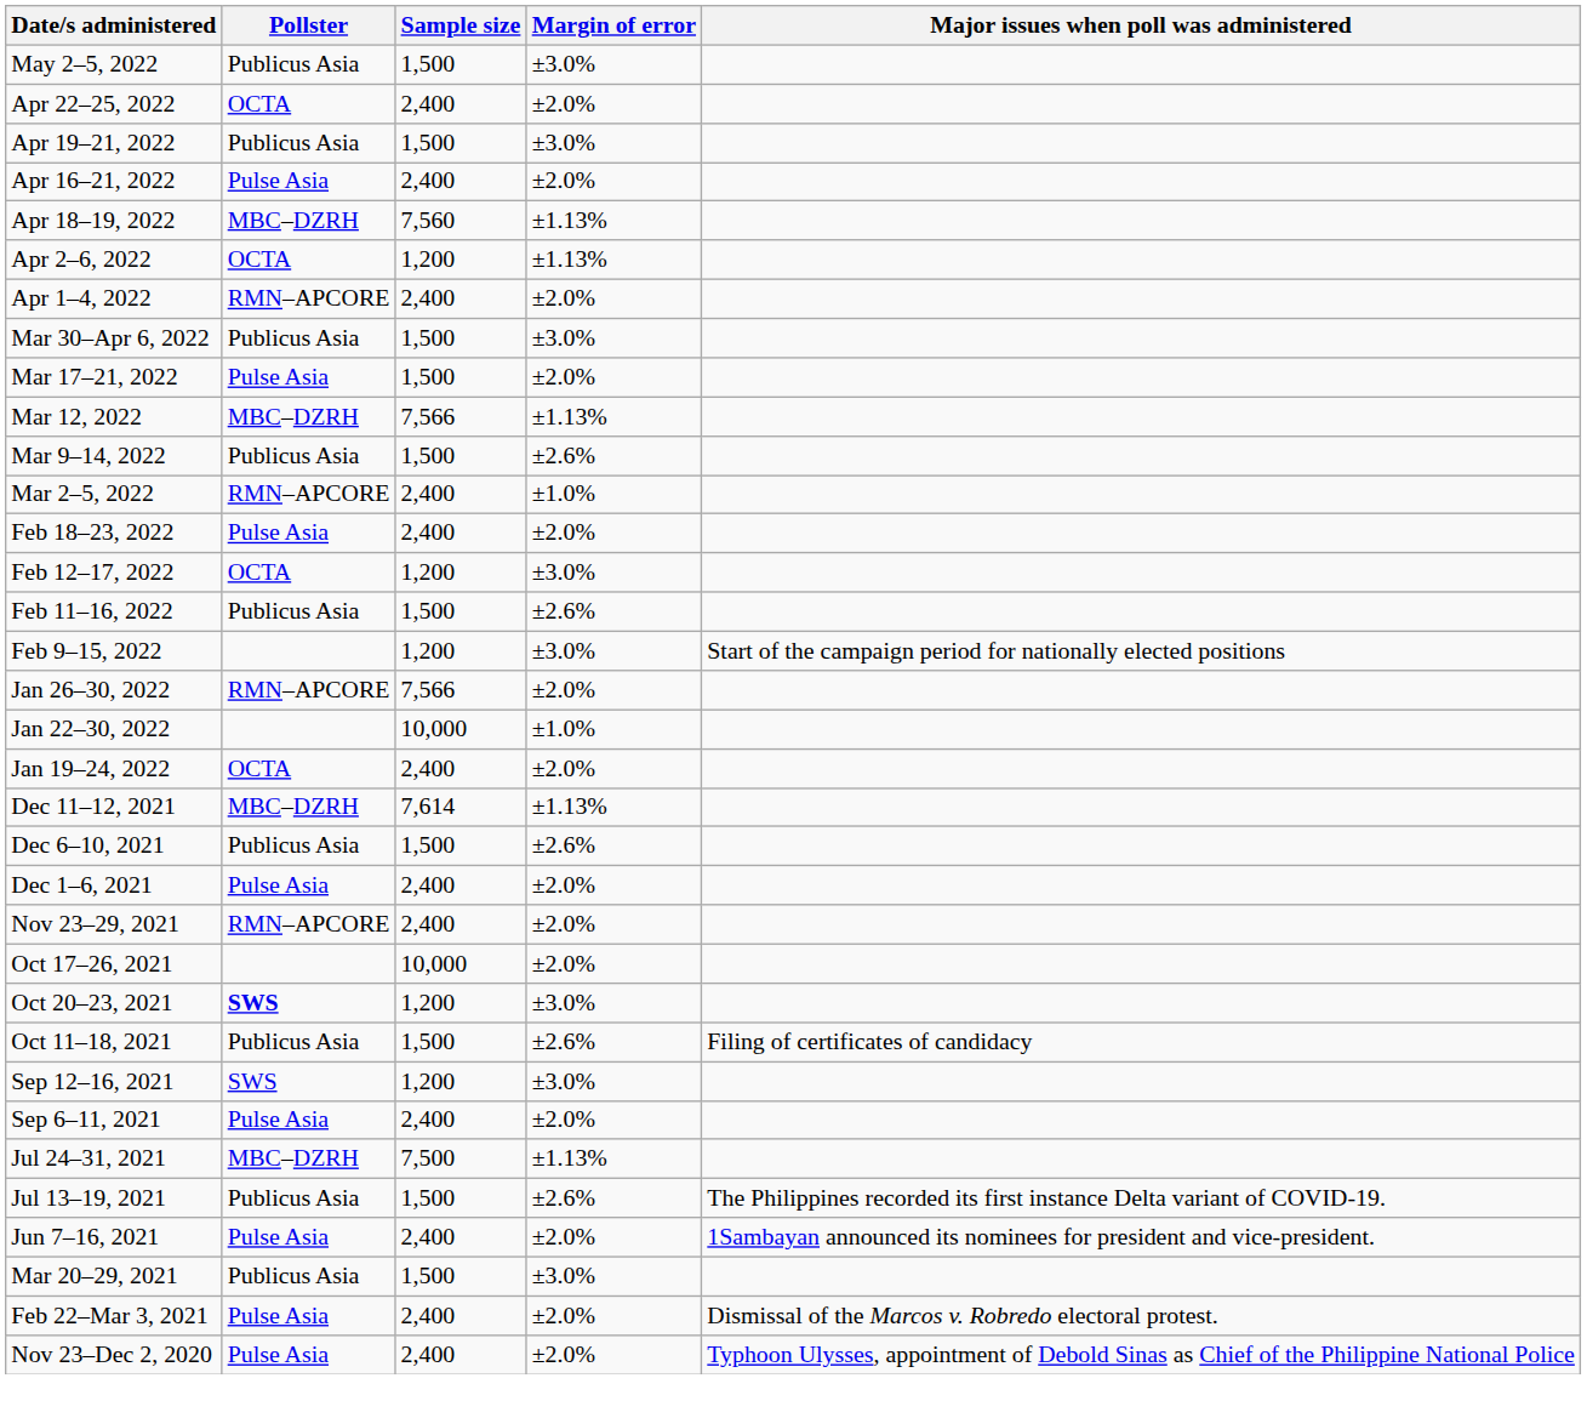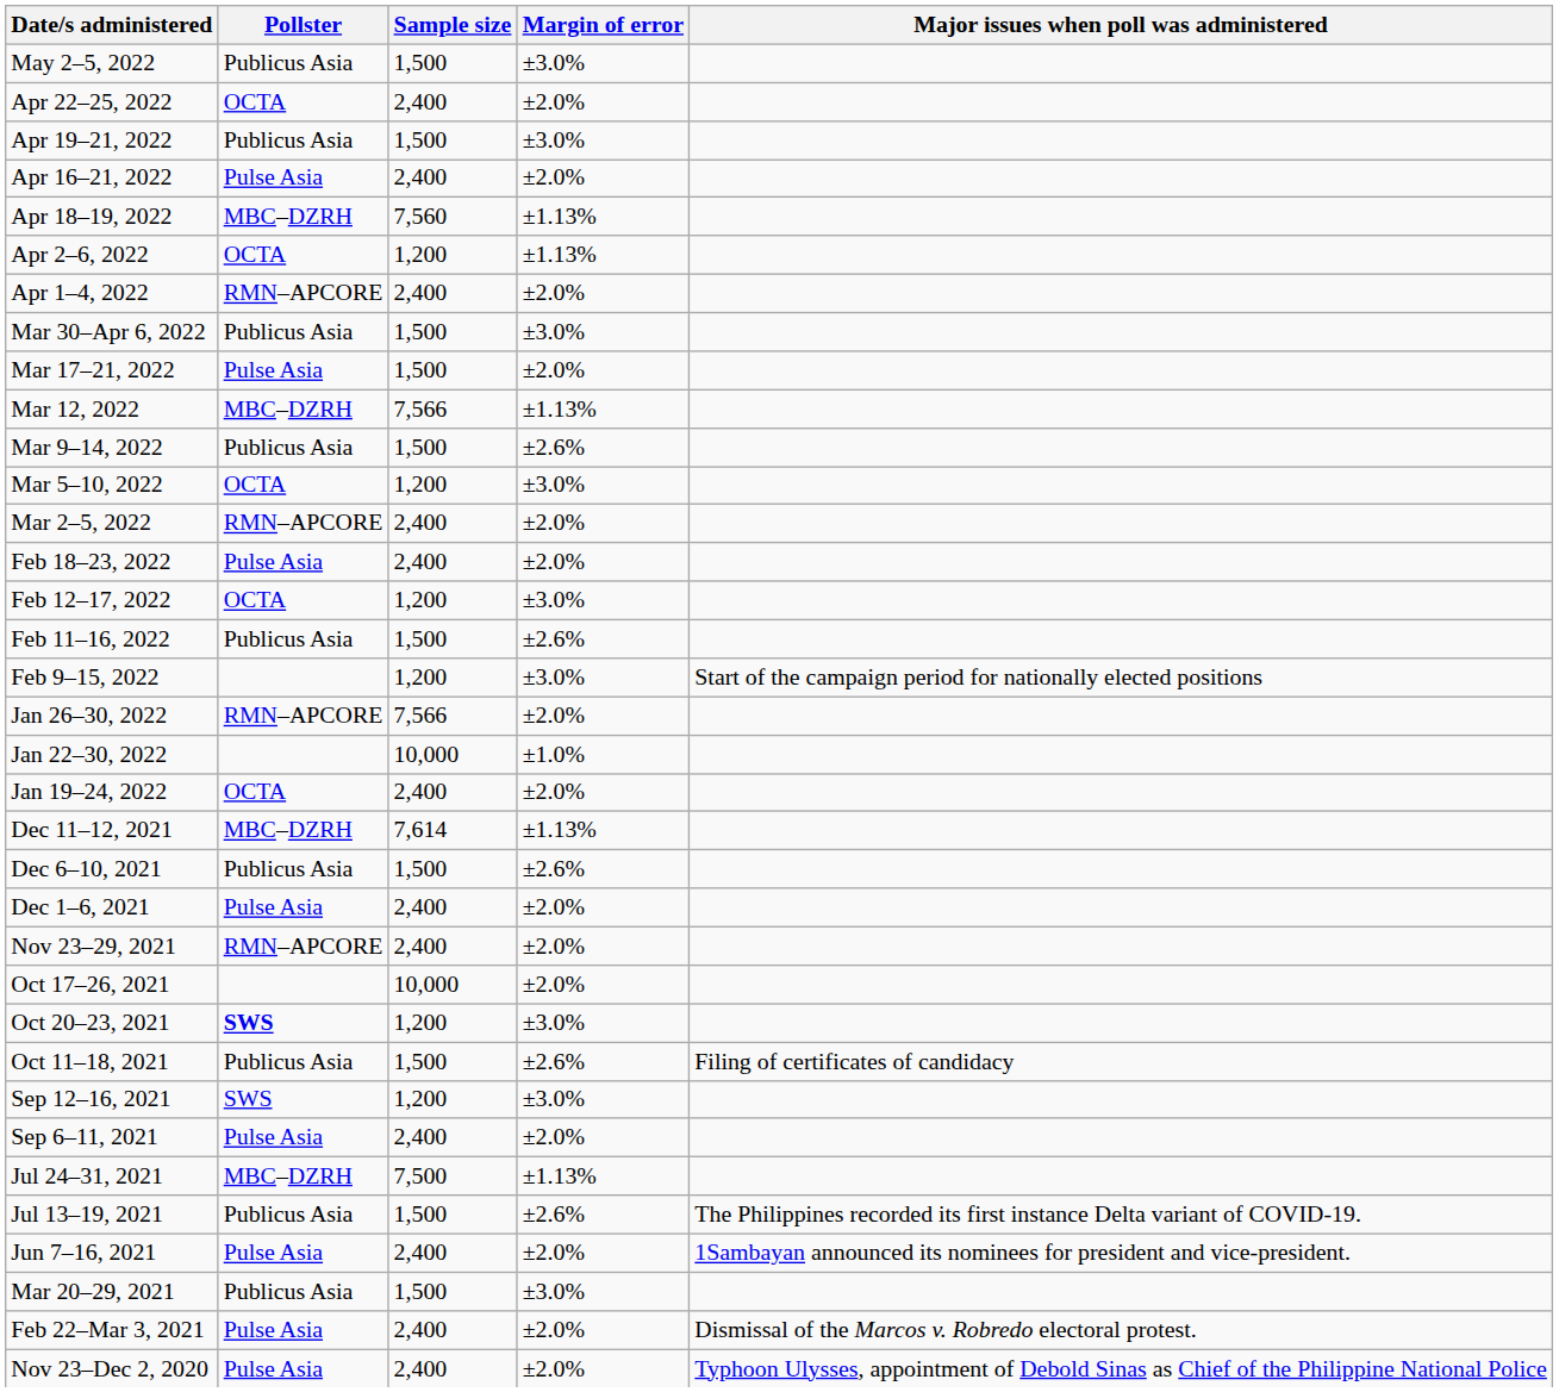 <table class="wikitable sortable" style="font-size:92%;">
 <tr>
 <th>Date/s administered</th>
 <th><a href='#'>Pollster</a></th>
 <th><a href='#'>Sample size</a></th>
 <th><a href='#'>Margin of error</a></th>
 <th>Major issues when poll was administered</th>
 </tr>
 <tr>
 <td>May 2–5, 2022</td>
 <td>Publicus Asia</td>
 <td>1,500</td>
 <td>±3.0%</td>
 <td></td>
 </tr>
 <tr>
 <td>Apr 22–25, 2022</td>
 <td><a href='#'>OCTA</a></td>
 <td>2,400</td>
 <td>±2.0%</td>
 <td></td>
 </tr>
 <tr>
 <td>Apr 19–21, 2022</td>
 <td>Publicus Asia</td>
 <td>1,500</td>
 <td>±3.0%</td>
 <td></td>
 </tr>
 <tr>
 <td>Apr 16–21, 2022</td>
 <td><a href='#'>Pulse Asia</a></td>
 <td>2,400</td>
 <td>±2.0%</td>
 <td></td>
 </tr>
 <tr>
 <td>Apr 18–19, 2022</td>
 <td><a href='#'>MBC</a>–<a href='#'>DZRH</a></td>
 <td>7,560</td>
 <td>±1.13%</td>
 <td></td>
 </tr>
 <tr>
 <td>Apr 2–6, 2022</td>
 <td><a href='#'>OCTA</a></td>
 <td>1,200</td>
 <td>±1.13%</td>
 <td></td>
 </tr>
 <tr>
 <td>Apr 1–4, 2022</td>
 <td><a href='#'>RMN</a>–APCORE</td>
 <td>2,400</td>
 <td>±2.0%</td>
 <td></td>
 </tr>
 <tr>
 <td>Mar 30–Apr 6, 2022</td>
 <td>Publicus Asia</td>
 <td>1,500</td>
 <td>±3.0%</td>
 <td></td>
 </tr>
 <tr>
 <td>Mar 17–21, 2022</td>
 <td><a href='#'>Pulse Asia</a></td>
 <td>1,500</td>
 <td>±2.0%</td>
 <td></td>
 </tr>
 <tr>
 <td>Mar 12, 2022</td>
 <td><a href='#'>MBC</a>–<a href='#'>DZRH</a></td>
 <td>7,566</td>
 <td>±1.13%</td>
 <td></td>
 </tr>
 <tr>
 <td>Mar 9–14, 2022</td>
 <td>Publicus Asia</td>
 <td>1,500</td>
 <td>±2.6%</td>
 <td></td>
 </tr>
 <tr>
+<td>Mar 5–10, 2022</td>
+<td><a href='#'>OCTA</a></td>
+<td>1,200</td>
+<td>±3.0%</td>
+<td></td>
+</tr>
+<tr>
 <td>Mar 2–5, 2022</td>
 <td><a href='#'>RMN</a>–APCORE</td>
 <td>2,400</td>
-<td>±1.0%</td>
+<td>±2.0%</td>
 <td></td>
 </tr>
 <tr>
 <td>Feb 18–23, 2022</td>
 <td><a href='#'>Pulse Asia</a></td>
 <td>2,400</td>
 <td>±2.0%</td>
 <td></td>
 </tr>
 <tr>
 <td>Feb 12–17, 2022</td>
 <td><a href='#'>OCTA</a></td>
 <td>1,200</td>
 <td>±3.0%</td>
 <td></td>
 </tr>
 <tr>
 <td>Feb 11–16, 2022</td>
 <td>Publicus Asia</td>
 <td>1,500</td>
 <td>±2.6%</td>
 <td></td>
 </tr>
 <tr>
 <td>Feb 9–15, 2022</td>
 <td></td>
 <td>1,200</td>
 <td>±3.0%</td>
 <td>Start of the campaign period for nationally elected positions</td>
 </tr>
 <tr>
 <td>Jan 26–30, 2022</td>
 <td><a href='#'>RMN</a>–APCORE</td>
 <td>7,566</td>
 <td>±2.0%</td>
 <td></td>
 </tr>
 <tr>
 <td>Jan 22–30, 2022</td>
 <td></td>
 <td>10,000</td>
 <td>±1.0%</td>
 <td></td>
 </tr>
 <tr>
 <td>Jan 19–24, 2022</td>
 <td><a href='#'>OCTA</a></td>
 <td>2,400</td>
 <td>±2.0%</td>
 <td></td>
 </tr>
 <tr>
 <td>Dec 11–12, 2021</td>
 <td><a href='#'>MBC</a>–<a href='#'>DZRH</a></td>
 <td>7,614</td>
 <td>±1.13%</td>
 <td></td>
 </tr>
 <tr>
 <td>Dec 6–10, 2021</td>
 <td>Publicus Asia</td>
 <td>1,500</td>
 <td>±2.6%</td>
 <td></td>
 </tr>
 <tr>
 <td>Dec 1–6, 2021</td>
 <td><a href='#'>Pulse Asia</a></td>
 <td>2,400</td>
 <td>±2.0%</td>
 <td></td>
 </tr>
 <tr>
 <td>Nov 23–29, 2021</td>
 <td><a href='#'>RMN</a>–APCORE</td>
 <td>2,400</td>
 <td>±2.0%</td>
 <td></td>
 </tr>
 <tr>
 <td>Oct 17–26, 2021</td>
 <td></td>
 <td>10,000</td>
 <td>±2.0%</td>
 <td></td>
 </tr>
 <tr>
 <td>Oct 20–23, 2021</td>
 <td><strong><a href='#'>SWS</a></strong></td>
 <td>1,200</td>
 <td>±3.0%</td>
 <td></td>
 </tr>
 <tr>
 <td>Oct 11–18, 2021</td>
 <td>Publicus Asia</td>
 <td>1,500</td>
 <td>±2.6%</td>
 <td>Filing of certificates of candidacy</td>
 </tr>
 <tr>
 <td>Sep 12–16, 2021</td>
 <td><a href='#'>SWS</a></td>
 <td>1,200</td>
 <td>±3.0%</td>
 <td></td>
 </tr>
 <tr>
 <td>Sep 6–11, 2021</td>
 <td><a href='#'>Pulse Asia</a></td>
 <td>2,400</td>
 <td>±2.0%</td>
 <td></td>
 </tr>
 <tr>
 <td>Jul 24–31, 2021</td>
 <td><a href='#'>MBC</a>–<a href='#'>DZRH</a></td>
 <td>7,500</td>
 <td>±1.13%</td>
 <td></td>
 </tr>
 <tr>
 <td>Jul 13–19, 2021</td>
 <td>Publicus Asia</td>
 <td>1,500</td>
 <td>±2.6%</td>
 <td>The Philippines recorded its first instance Delta variant of COVID-19.</td>
 </tr>
 <tr>
 <td>Jun 7–16, 2021</td>
 <td><a href='#'>Pulse Asia</a></td>
 <td>2,400</td>
 <td>±2.0%</td>
 <td><a href='#'>1Sambayan</a> announced its nominees for president and vice-president.</td>
 </tr>
 <tr>
 <td>Mar 20–29, 2021</td>
 <td>Publicus Asia</td>
 <td>1,500</td>
 <td>±3.0%</td>
 <td></td>
 </tr>
 <tr>
 <td>Feb 22–Mar 3, 2021</td>
 <td><a href='#'>Pulse Asia</a></td>
 <td>2,400</td>
 <td>±2.0%</td>
 <td>Dismissal of the <em>Marcos v. Robredo</em> electoral protest.</td>
 </tr>
 <tr>
 <td>Nov 23–Dec 2, 2020</td>
 <td><a href='#'>Pulse Asia</a></td>
 <td>2,400</td>
 <td>±2.0%</td>
 <td><a href='#'>Typhoon Ulysses</a>, appointment of <a href='#'>Debold Sinas</a> as <a href='#'>Chief of the Philippine National Police</a></td>
 </tr>
 </table>
